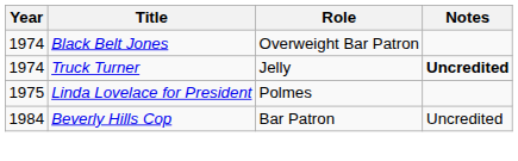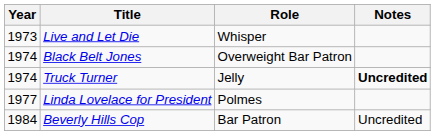 <table class="wikitable">
 <tr>
 <th>Year</th>
 <th>Title</th>
 <th>Role</th>
 <th>Notes</th>
+</tr>
+<tr>
+<td>1973</td>
+<td><em><a href='#'>Live and Let Die</a></em></td>
+<td>Whisper</td>
+<td></td>
 </tr>
 <tr>
 <td>1974</td>
 <td><em><a href='#'>Black Belt Jones</a></em></td>
 <td>Overweight Bar Patron</td>
 <td></td>
 </tr>
 <tr>
 <td>1974</td>
 <td><em><a href='#'>Truck Turner</a></em></td>
 <td>Jelly</td>
 <td><strong>Uncredited</strong></td>
 </tr>
 <tr>
-<td>1975</td>
+<td>1977</td>
 <td><em><a href='#'>Linda Lovelace for President</a></em></td>
 <td>Polmes</td>
 <td></td>
 </tr>
 <tr>
 <td>1984</td>
 <td><em><a href='#'>Beverly Hills Cop</a></em></td>
 <td>Bar Patron</td>
 <td>Uncredited</td>
 </tr>
 </table>
